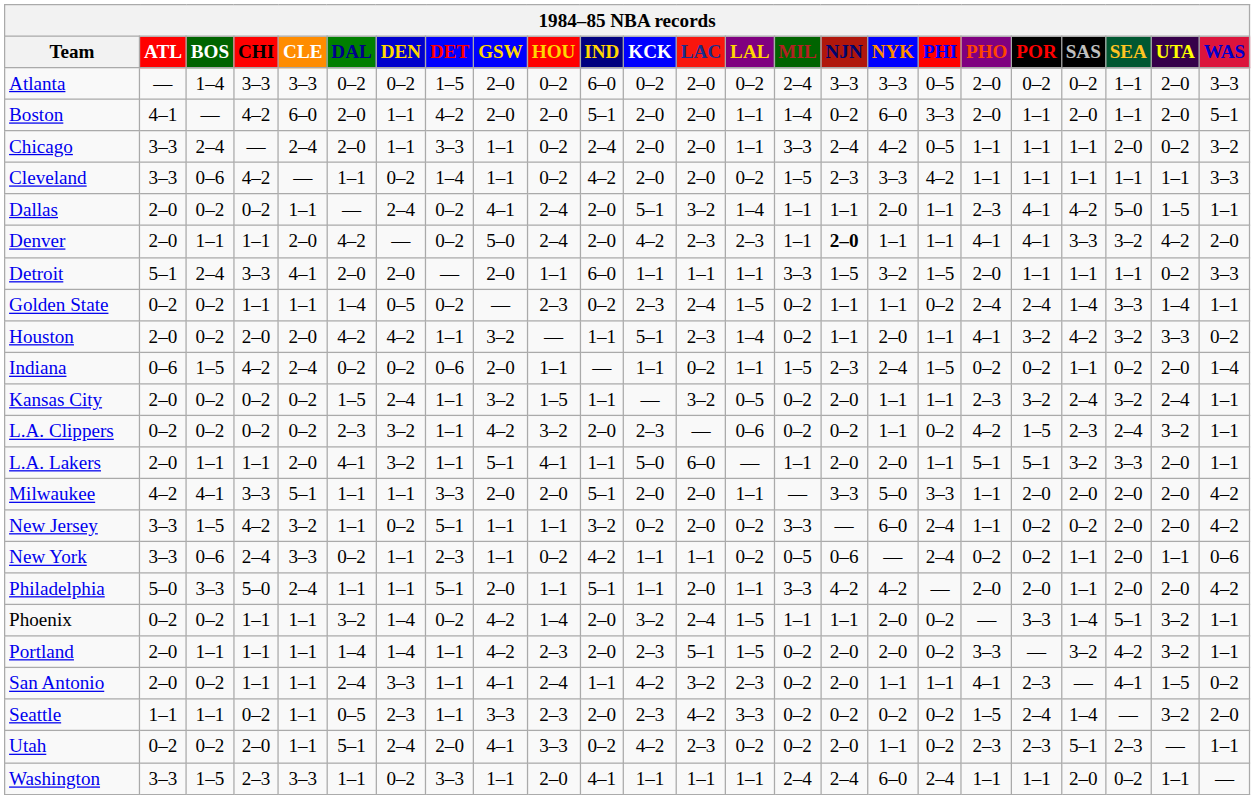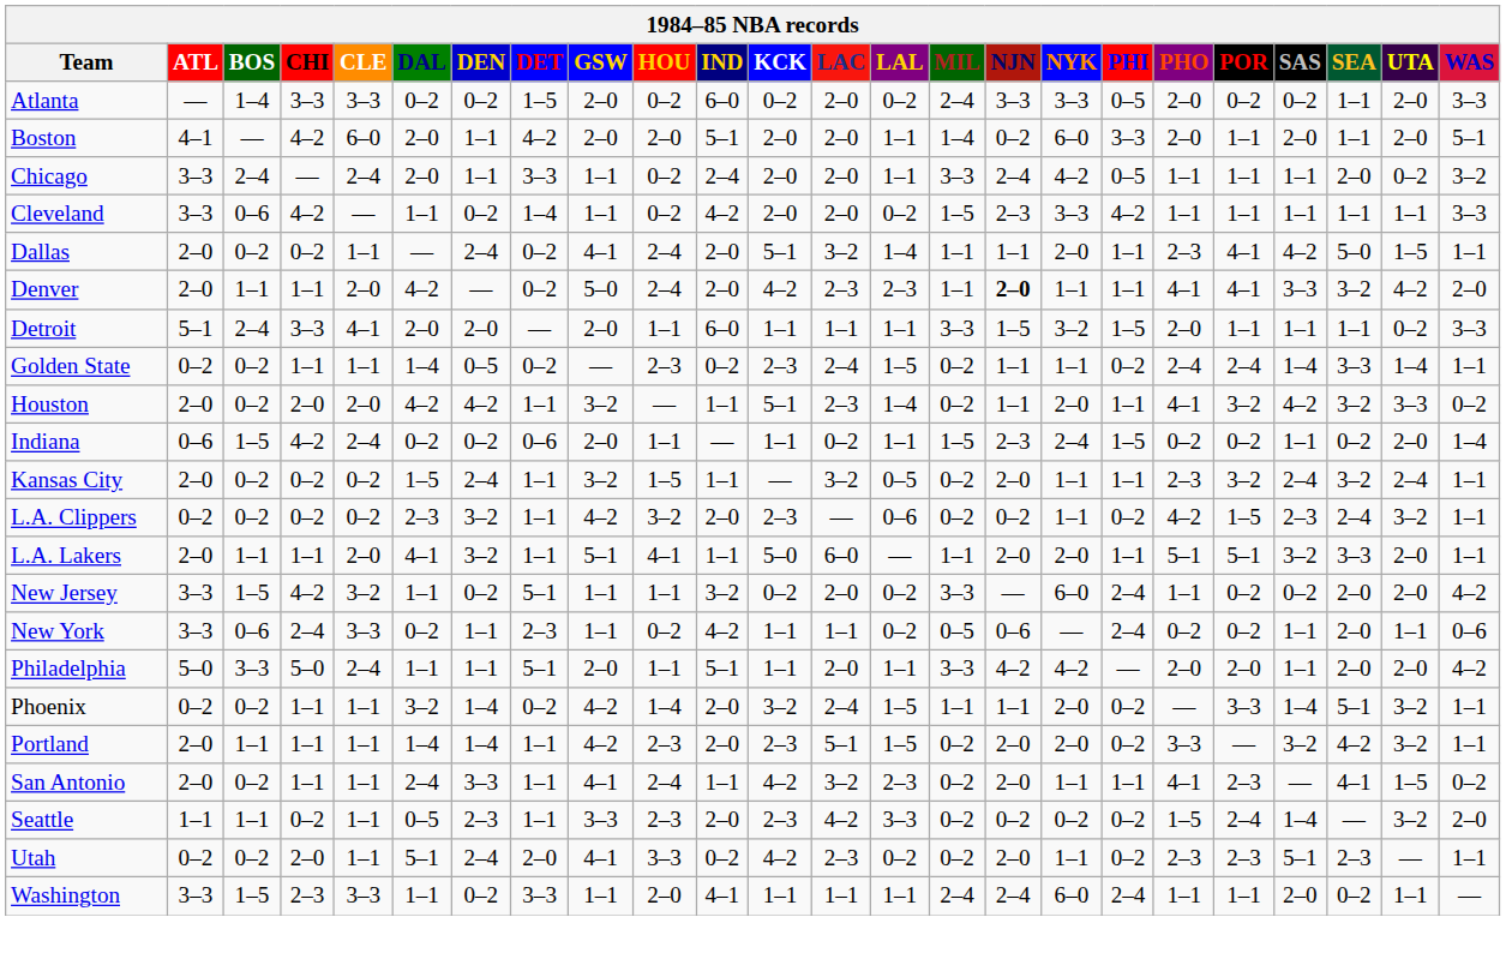 <table class="wikitable" style="font-size:95%; text-align:center;">
 <tr>
 <th colspan=24>1984–85 NBA records</th>
 </tr>
 <tr>
 <th width=100>Team</th>
 <th style="background:#FF0000;color:#FFFFFF;width=35">ATL</th>
 <th style="background:#006400;color:#FFFFFF;width=35">BOS</th>
 <th style="background:#FF0000;color:#000000;width=35">CHI</th>
 <th style="background:#FF8C00;color:#FFFFFF;width=35">CLE</th>
 <th style="background:#008000;color:#00008B;width=35">DAL</th>
 <th style="background:#0000CD;color:#FFD700;width=35">DEN</th>
 <th style="background:#0000FF;color:#FF0000;width=35">DET</th>
 <th style="background:#0000FF;color:#FFD700;width=35">GSW</th>
 <th style="background:#FF0000;color:#FFD700;width=35">HOU</th>
 <th style="background:#000080;color:#FFD700;width=35">IND</th>
 <th style="background:#0000FF;color:#FFFFFF;width=35">KCK</th>
 <th style="background:#F9160D;color:#1A2E8B;width=35">LAC</th>
 <th style="background:#800080;color:#FFD700;width=35">LAL</th>
 <th style="background:#006400;color:#B22222;width=35">MIL</th>
 <th style="background:#B0170C;color:#00056D;width=35">NJN</th>
 <th style="background:#0000FF;color:#FF8C00;width=35">NYK</th>
 <th style="background:#FF0000;color:#0000FF;width=35">PHI</th>
 <th style="background:#800080;color:#FF4500;width=35">PHO</th>
 <th style="background:#000000;color:#FF0000;width=35">POR</th>
 <th style="background:#000000;color:#C0C0C0;width=35">SAS</th>
 <th style="background:#005831;color:#FFC322;width=35">SEA</th>
 <th style="background:#36004A;color:#FFFF00;width=35">UTA</th>
 <th style="background:#DC143C;color:#0000CD;width=35">WAS</th>
 </tr>
 <tr>
 <td style="text-align:left;"><a href='#'>Atlanta</a></td>
 <td>—</td>
 <td>1–4</td>
 <td>3–3</td>
 <td>3–3</td>
 <td>0–2</td>
 <td>0–2</td>
 <td>1–5</td>
 <td>2–0</td>
 <td>0–2</td>
 <td>6–0</td>
 <td>0–2</td>
 <td>2–0</td>
 <td>0–2</td>
 <td>2–4</td>
 <td>3–3</td>
 <td>3–3</td>
 <td>0–5</td>
 <td>2–0</td>
 <td>0–2</td>
 <td>0–2</td>
 <td>1–1</td>
 <td>2–0</td>
 <td>3–3</td>
 </tr>
 <tr>
 <td style="text-align:left;"><a href='#'>Boston</a></td>
 <td>4–1</td>
 <td>—</td>
 <td>4–2</td>
 <td>6–0</td>
 <td>2–0</td>
 <td>1–1</td>
 <td>4–2</td>
 <td>2–0</td>
 <td>2–0</td>
 <td>5–1</td>
 <td>2–0</td>
 <td>2–0</td>
 <td>1–1</td>
 <td>1–4</td>
 <td>0–2</td>
 <td>6–0</td>
 <td>3–3</td>
 <td>2–0</td>
 <td>1–1</td>
 <td>2–0</td>
 <td>1–1</td>
 <td>2–0</td>
 <td>5–1</td>
 </tr>
 <tr>
 <td style="text-align:left;"><a href='#'>Chicago</a></td>
 <td>3–3</td>
 <td>2–4</td>
 <td>—</td>
 <td>2–4</td>
 <td>2–0</td>
 <td>1–1</td>
 <td>3–3</td>
 <td>1–1</td>
 <td>0–2</td>
 <td>2–4</td>
 <td>2–0</td>
 <td>2–0</td>
 <td>1–1</td>
 <td>3–3</td>
 <td>2–4</td>
 <td>4–2</td>
 <td>0–5</td>
 <td>1–1</td>
 <td>1–1</td>
 <td>1–1</td>
 <td>2–0</td>
 <td>0–2</td>
 <td>3–2</td>
 </tr>
 <tr>
 <td style="text-align:left;"><a href='#'>Cleveland</a></td>
 <td>3–3</td>
 <td>0–6</td>
 <td>4–2</td>
 <td>—</td>
 <td>1–1</td>
 <td>0–2</td>
 <td>1–4</td>
 <td>1–1</td>
 <td>0–2</td>
 <td>4–2</td>
 <td>2–0</td>
 <td>2–0</td>
 <td>0–2</td>
 <td>1–5</td>
 <td>2–3</td>
 <td>3–3</td>
 <td>4–2</td>
 <td>1–1</td>
 <td>1–1</td>
 <td>1–1</td>
 <td>1–1</td>
 <td>1–1</td>
 <td>3–3</td>
 </tr>
 <tr>
 <td style="text-align:left;"><a href='#'>Dallas</a></td>
 <td>2–0</td>
 <td>0–2</td>
 <td>0–2</td>
 <td>1–1</td>
 <td>—</td>
 <td>2–4</td>
 <td>0–2</td>
 <td>4–1</td>
 <td>2–4</td>
 <td>2–0</td>
 <td>5–1</td>
 <td>3–2</td>
 <td>1–4</td>
 <td>1–1</td>
 <td>1–1</td>
 <td>2–0</td>
 <td>1–1</td>
 <td>2–3</td>
 <td>4–1</td>
 <td>4–2</td>
 <td>5–0</td>
 <td>1–5</td>
 <td>1–1</td>
 </tr>
 <tr>
 <td style="text-align:left;"><a href='#'>Denver</a></td>
 <td>2–0</td>
 <td>1–1</td>
 <td>1–1</td>
 <td>2–0</td>
 <td>4–2</td>
 <td>—</td>
 <td>0–2</td>
 <td>5–0</td>
 <td>2–4</td>
 <td>2–0</td>
 <td>4–2</td>
 <td>2–3</td>
 <td>2–3</td>
 <td>1–1</td>
 <td><strong>2–0</strong></td>
 <td>1–1</td>
 <td>1–1</td>
 <td>4–1</td>
 <td>4–1</td>
 <td>3–3</td>
 <td>3–2</td>
 <td>4–2</td>
 <td>2–0</td>
 </tr>
 <tr>
 <td style="text-align:left;"><a href='#'>Detroit</a></td>
 <td>5–1</td>
 <td>2–4</td>
 <td>3–3</td>
 <td>4–1</td>
 <td>2–0</td>
 <td>2–0</td>
 <td>—</td>
 <td>2–0</td>
 <td>1–1</td>
 <td>6–0</td>
 <td>1–1</td>
 <td>1–1</td>
 <td>1–1</td>
 <td>3–3</td>
 <td>1–5</td>
 <td>3–2</td>
 <td>1–5</td>
 <td>2–0</td>
 <td>1–1</td>
 <td>1–1</td>
 <td>1–1</td>
 <td>0–2</td>
 <td>3–3</td>
 </tr>
 <tr>
 <td style="text-align:left;"><a href='#'>Golden State</a></td>
 <td>0–2</td>
 <td>0–2</td>
 <td>1–1</td>
 <td>1–1</td>
 <td>1–4</td>
 <td>0–5</td>
 <td>0–2</td>
 <td>—</td>
 <td>2–3</td>
 <td>0–2</td>
 <td>2–3</td>
 <td>2–4</td>
 <td>1–5</td>
 <td>0–2</td>
 <td>1–1</td>
 <td>1–1</td>
 <td>0–2</td>
 <td>2–4</td>
 <td>2–4</td>
 <td>1–4</td>
 <td>3–3</td>
 <td>1–4</td>
 <td>1–1</td>
 </tr>
 <tr>
 <td style="text-align:left;"><a href='#'>Houston</a></td>
 <td>2–0</td>
 <td>0–2</td>
 <td>2–0</td>
 <td>2–0</td>
 <td>4–2</td>
 <td>4–2</td>
 <td>1–1</td>
 <td>3–2</td>
 <td>—</td>
 <td>1–1</td>
 <td>5–1</td>
 <td>2–3</td>
 <td>1–4</td>
 <td>0–2</td>
 <td>1–1</td>
 <td>2–0</td>
 <td>1–1</td>
 <td>4–1</td>
 <td>3–2</td>
 <td>4–2</td>
 <td>3–2</td>
 <td>3–3</td>
 <td>0–2</td>
 </tr>
 <tr>
 <td style="text-align:left;"><a href='#'>Indiana</a></td>
 <td>0–6</td>
 <td>1–5</td>
 <td>4–2</td>
 <td>2–4</td>
 <td>0–2</td>
 <td>0–2</td>
 <td>0–6</td>
 <td>2–0</td>
 <td>1–1</td>
 <td>—</td>
 <td>1–1</td>
 <td>0–2</td>
 <td>1–1</td>
 <td>1–5</td>
 <td>2–3</td>
 <td>2–4</td>
 <td>1–5</td>
 <td>0–2</td>
 <td>0–2</td>
 <td>1–1</td>
 <td>0–2</td>
 <td>2–0</td>
 <td>1–4</td>
 </tr>
 <tr>
 <td style="text-align:left;"><a href='#'>Kansas City</a></td>
 <td>2–0</td>
 <td>0–2</td>
 <td>0–2</td>
 <td>0–2</td>
 <td>1–5</td>
 <td>2–4</td>
 <td>1–1</td>
 <td>3–2</td>
 <td>1–5</td>
 <td>1–1</td>
 <td>—</td>
 <td>3–2</td>
 <td>0–5</td>
 <td>0–2</td>
 <td>2–0</td>
 <td>1–1</td>
 <td>1–1</td>
 <td>2–3</td>
 <td>3–2</td>
 <td>2–4</td>
 <td>3–2</td>
 <td>2–4</td>
 <td>1–1</td>
 </tr>
 <tr>
 <td style="text-align:left;"><a href='#'>L.A. Clippers</a></td>
 <td>0–2</td>
 <td>0–2</td>
 <td>0–2</td>
 <td>0–2</td>
 <td>2–3</td>
 <td>3–2</td>
 <td>1–1</td>
 <td>4–2</td>
 <td>3–2</td>
 <td>2–0</td>
 <td>2–3</td>
 <td>—</td>
 <td>0–6</td>
 <td>0–2</td>
 <td>0–2</td>
 <td>1–1</td>
 <td>0–2</td>
 <td>4–2</td>
 <td>1–5</td>
 <td>2–3</td>
 <td>2–4</td>
 <td>3–2</td>
 <td>1–1</td>
 </tr>
 <tr>
 <td style="text-align:left;"><a href='#'>L.A. Lakers</a></td>
 <td>2–0</td>
 <td>1–1</td>
 <td>1–1</td>
 <td>2–0</td>
 <td>4–1</td>
 <td>3–2</td>
 <td>1–1</td>
 <td>5–1</td>
 <td>4–1</td>
 <td>1–1</td>
 <td>5–0</td>
 <td>6–0</td>
 <td>—</td>
 <td>1–1</td>
 <td>2–0</td>
 <td>2–0</td>
 <td>1–1</td>
 <td>5–1</td>
 <td>5–1</td>
 <td>3–2</td>
 <td>3–3</td>
 <td>2–0</td>
 <td>1–1</td>
 </tr>
 <tr>
-<td style="text-align:left;"><a href='#'>Milwaukee</a></td>
-<td>4–2</td>
-<td>4–1</td>
-<td>3–3</td>
-<td>5–1</td>
-<td>1–1</td>
-<td>1–1</td>
-<td>3–3</td>
-<td>2–0</td>
-<td>2–0</td>
-<td>5–1</td>
-<td>2–0</td>
-<td>2–0</td>
-<td>1–1</td>
-<td>—</td>
-<td>3–3</td>
-<td>5–0</td>
-<td>3–3</td>
-<td>1–1</td>
-<td>2–0</td>
-<td>2–0</td>
-<td>2–0</td>
-<td>2–0</td>
-<td>4–2</td>
-</tr>
-<tr>
 <td style="text-align:left;"><a href='#'>New Jersey</a></td>
 <td>3–3</td>
 <td>1–5</td>
 <td>4–2</td>
 <td>3–2</td>
 <td>1–1</td>
 <td>0–2</td>
 <td>5–1</td>
 <td>1–1</td>
 <td>1–1</td>
 <td>3–2</td>
 <td>0–2</td>
 <td>2–0</td>
 <td>0–2</td>
 <td>3–3</td>
 <td>—</td>
 <td>6–0</td>
 <td>2–4</td>
 <td>1–1</td>
 <td>0–2</td>
 <td>0–2</td>
 <td>2–0</td>
 <td>2–0</td>
 <td>4–2</td>
 </tr>
 <tr>
 <td style="text-align:left;"><a href='#'>New York</a></td>
 <td>3–3</td>
 <td>0–6</td>
 <td>2–4</td>
 <td>3–3</td>
 <td>0–2</td>
 <td>1–1</td>
 <td>2–3</td>
 <td>1–1</td>
 <td>0–2</td>
 <td>4–2</td>
 <td>1–1</td>
 <td>1–1</td>
 <td>0–2</td>
 <td>0–5</td>
 <td>0–6</td>
 <td>—</td>
 <td>2–4</td>
 <td>0–2</td>
 <td>0–2</td>
 <td>1–1</td>
 <td>2–0</td>
 <td>1–1</td>
 <td>0–6</td>
 </tr>
 <tr>
 <td style="text-align:left;"><a href='#'>Philadelphia</a></td>
 <td>5–0</td>
 <td>3–3</td>
 <td>5–0</td>
 <td>2–4</td>
 <td>1–1</td>
 <td>1–1</td>
 <td>5–1</td>
 <td>2–0</td>
 <td>1–1</td>
 <td>5–1</td>
 <td>1–1</td>
 <td>2–0</td>
 <td>1–1</td>
 <td>3–3</td>
 <td>4–2</td>
 <td>4–2</td>
 <td>—</td>
 <td>2–0</td>
 <td>2–0</td>
 <td>1–1</td>
 <td>2–0</td>
 <td>2–0</td>
 <td>4–2</td>
 </tr>
 <tr>
 <td style="text-align:left;">Phoenix</td>
 <td>0–2</td>
 <td>0–2</td>
 <td>1–1</td>
 <td>1–1</td>
 <td>3–2</td>
 <td>1–4</td>
 <td>0–2</td>
 <td>4–2</td>
 <td>1–4</td>
 <td>2–0</td>
 <td>3–2</td>
 <td>2–4</td>
 <td>1–5</td>
 <td>1–1</td>
 <td>1–1</td>
 <td>2–0</td>
 <td>0–2</td>
 <td>—</td>
 <td>3–3</td>
 <td>1–4</td>
 <td>5–1</td>
 <td>3–2</td>
 <td>1–1</td>
 </tr>
 <tr>
 <td style="text-align:left;"><a href='#'>Portland</a></td>
 <td>2–0</td>
 <td>1–1</td>
 <td>1–1</td>
 <td>1–1</td>
 <td>1–4</td>
 <td>1–4</td>
 <td>1–1</td>
 <td>4–2</td>
 <td>2–3</td>
 <td>2–0</td>
 <td>2–3</td>
 <td>5–1</td>
 <td>1–5</td>
 <td>0–2</td>
 <td>2–0</td>
 <td>2–0</td>
 <td>0–2</td>
 <td>3–3</td>
 <td>—</td>
 <td>3–2</td>
 <td>4–2</td>
 <td>3–2</td>
 <td>1–1</td>
 </tr>
 <tr>
 <td style="text-align:left;"><a href='#'>San Antonio</a></td>
 <td>2–0</td>
 <td>0–2</td>
 <td>1–1</td>
 <td>1–1</td>
 <td>2–4</td>
 <td>3–3</td>
 <td>1–1</td>
 <td>4–1</td>
 <td>2–4</td>
 <td>1–1</td>
 <td>4–2</td>
 <td>3–2</td>
 <td>2–3</td>
 <td>0–2</td>
 <td>2–0</td>
 <td>1–1</td>
 <td>1–1</td>
 <td>4–1</td>
 <td>2–3</td>
 <td>—</td>
 <td>4–1</td>
 <td>1–5</td>
 <td>0–2</td>
 </tr>
 <tr>
 <td style="text-align:left;"><a href='#'>Seattle</a></td>
 <td>1–1</td>
 <td>1–1</td>
 <td>0–2</td>
 <td>1–1</td>
 <td>0–5</td>
 <td>2–3</td>
 <td>1–1</td>
 <td>3–3</td>
 <td>2–3</td>
 <td>2–0</td>
 <td>2–3</td>
 <td>4–2</td>
 <td>3–3</td>
 <td>0–2</td>
 <td>0–2</td>
 <td>0–2</td>
 <td>0–2</td>
 <td>1–5</td>
 <td>2–4</td>
 <td>1–4</td>
 <td>—</td>
 <td>3–2</td>
 <td>2–0</td>
 </tr>
 <tr>
 <td style="text-align:left;"><a href='#'>Utah</a></td>
 <td>0–2</td>
 <td>0–2</td>
 <td>2–0</td>
 <td>1–1</td>
 <td>5–1</td>
 <td>2–4</td>
 <td>2–0</td>
 <td>4–1</td>
 <td>3–3</td>
 <td>0–2</td>
 <td>4–2</td>
 <td>2–3</td>
 <td>0–2</td>
 <td>0–2</td>
 <td>2–0</td>
 <td>1–1</td>
 <td>0–2</td>
 <td>2–3</td>
 <td>2–3</td>
 <td>5–1</td>
 <td>2–3</td>
 <td>—</td>
 <td>1–1</td>
 </tr>
 <tr>
 <td style="text-align:left;"><a href='#'>Washington</a></td>
 <td>3–3</td>
 <td>1–5</td>
 <td>2–3</td>
 <td>3–3</td>
 <td>1–1</td>
 <td>0–2</td>
 <td>3–3</td>
 <td>1–1</td>
 <td>2–0</td>
 <td>4–1</td>
 <td>1–1</td>
 <td>1–1</td>
 <td>1–1</td>
 <td>2–4</td>
 <td>2–4</td>
 <td>6–0</td>
 <td>2–4</td>
 <td>1–1</td>
 <td>1–1</td>
 <td>2–0</td>
 <td>0–2</td>
 <td>1–1</td>
 <td>—</td>
 </tr>
 </table>
